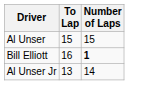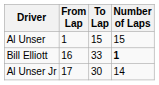 <table class="wikitable">
 <tr>
 <th>Driver</th>
+<th>From<br>Lap</th>
 <th>To<br>Lap</th>
 <th>Number<br>of Laps</th>
 </tr>
 <tr>
 <td>Al Unser</td>
+<td>1</td>
 <td>15</td>
 <td>15</td>
 </tr>
 <tr>
 <td>Bill Elliott</td>
 <td>16</td>
+<td>33</td>
 <td><strong>1</strong></td>
 </tr>
 <tr>
 <td>Al Unser Jr</td>
-<td>13</td>
+<td>17</td>
+<td>30</td>
 <td>14</td>
 </tr>
 </table>
